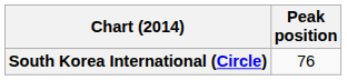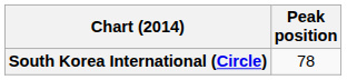 <table class="wikitable plainrowheaders sortable" style="text-align:center;">
 <tr>
 <th scope="col">Chart (2014)</th>
 <th scope="col">Peak<br>position</th>
 </tr>
 <tr>
 <th scope="row">South Korea International (<a href='#'>Circle</a>)</th>
-<td style="text-align:center;">76</td>
+<td style="text-align:center;">78</td>
 </tr>
 </table>
